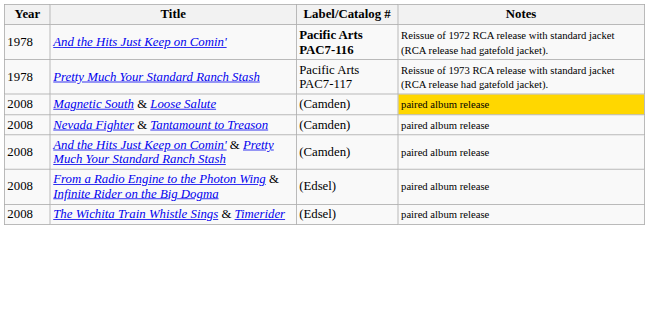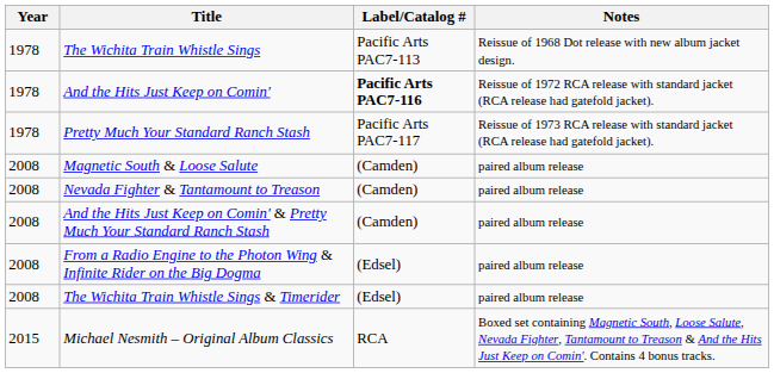 <table class="wikitable">
 <tr>
 <th width="50">Year</th>
 <th style="width:300px;">Title</th>
 <th style="width:120px;">Label/Catalog #</th>
 <th style="width:300px;">Notes</th>
+</tr>
+<tr>
+<td>1978</td>
+<td><em><a href='#'>The Wichita Train Whistle Sings</a></em></td>
+<td>Pacific Arts PAC7-113</td>
+<td><small>Reissue of 1968 Dot release with new album jacket design.</small></td>
 </tr>
 <tr>
 <td>1978</td>
 <td><em><a href='#'>And the Hits Just Keep on Comin'</a></em></td>
 <td><strong>Pacific Arts PAC7-116</strong></td>
 <td><small>Reissue of 1972 RCA release with standard jacket (RCA release had gatefold jacket).</small></td>
 </tr>
 <tr>
 <td>1978</td>
 <td><em><a href='#'>Pretty Much Your Standard Ranch Stash</a></em></td>
 <td>Pacific Arts PAC7-117</td>
 <td><small>Reissue of 1973 RCA release with standard jacket (RCA release had gatefold jacket).</small></td>
 </tr>
 <tr>
 <td>2008</td>
 <td><em><a href='#'>Magnetic South</a></em> & <em><a href='#'>Loose Salute</a></em></td>
 <td>(Camden)</td>
-<td style="background: gold;"><small> paired album release</small></td>
+<td><small> paired album release</small></td>
 </tr>
 <tr>
 <td>2008</td>
 <td><em><a href='#'>Nevada Fighter</a></em> & <em><a href='#'>Tantamount to Treason</a></em></td>
 <td>(Camden)</td>
 <td><small> paired album release</small></td>
 </tr>
 <tr>
 <td>2008</td>
 <td><em><a href='#'>And the Hits Just Keep on Comin'</a></em> & <em><a href='#'>Pretty Much Your Standard Ranch Stash</a></em></td>
 <td>(Camden)</td>
 <td><small> paired album release</small></td>
 </tr>
 <tr>
 <td>2008</td>
 <td><em><a href='#'>From a Radio Engine to the Photon Wing</a></em> & <em><a href='#'>Infinite Rider on the Big Dogma</a></em></td>
 <td>(Edsel)</td>
 <td><small> paired album release</small></td>
 </tr>
 <tr>
 <td>2008</td>
 <td><em><a href='#'>The Wichita Train Whistle Sings</a></em> & <em><a href='#'>Timerider</a></em></td>
 <td>(Edsel)</td>
 <td><small> paired album release</small></td>
 </tr>
+<tr>
+<td>2015</td>
+<td><em>Michael Nesmith – Original Album Classics</em></td>
+<td>RCA</td>
+<td><small>Boxed set containing <em><a href='#'>Magnetic South</a></em>, <em><a href='#'>Loose Salute</a></em>, <em><a href='#'>Nevada Fighter</a></em>, <em><a href='#'>Tantamount to Treason</a></em> & <em><a href='#'>And the Hits Just Keep on Comin'</a></em>. Contains 4 bonus tracks.</small></td>
+</tr>
 </table>
